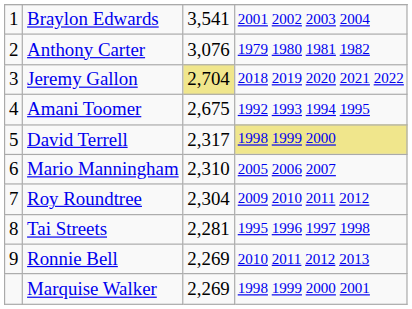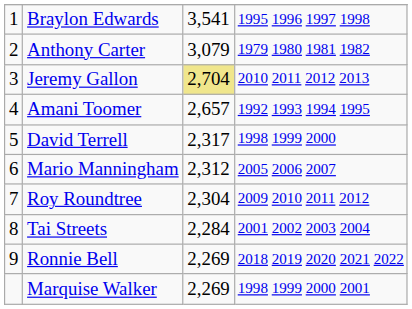 <table class="wikitable">
 <tr>
 </tr>
 <tr>
 <td>1</td>
 <td><a href='#'>Braylon Edwards</a></td>
 <td>3,541</td>
-<td style="font-size:80%;"><a href='#'>2001</a> <a href='#'>2002</a> <a href='#'>2003</a> <a href='#'>2004</a></td>
+<td style="font-size:80%;"><a href='#'>1995</a> <a href='#'>1996</a> <a href='#'>1997</a> <a href='#'>1998</a></td>
 </tr>
 <tr>
 <td>2</td>
 <td><a href='#'>Anthony Carter</a></td>
-<td>3,076</td>
+<td>3,079</td>
 <td style="font-size:80%;"><a href='#'>1979</a> <a href='#'>1980</a> <a href='#'>1981</a> <a href='#'>1982</a></td>
 </tr>
 <tr>
 <td>3</td>
 <td><a href='#'>Jeremy Gallon</a></td>
 <td style="background: khaki;">2,704</td>
-<td style="font-size:80%;"><a href='#'>2018</a> <a href='#'>2019</a> <a href='#'>2020</a> <a href='#'>2021</a> <a href='#'>2022</a></td>
+<td style="font-size:80%;"><a href='#'>2010</a> <a href='#'>2011</a> <a href='#'>2012</a> <a href='#'>2013</a></td>
 </tr>
 <tr>
 <td>4</td>
 <td><a href='#'>Amani Toomer</a></td>
-<td>2,675</td>
+<td>2,657</td>
 <td style="font-size:80%;"><a href='#'>1992</a> <a href='#'>1993</a> <a href='#'>1994</a> <a href='#'>1995</a></td>
 </tr>
 <tr>
 <td>5</td>
 <td><a href='#'>David Terrell</a></td>
 <td>2,317</td>
-<td style="background: khaki; font-size:80%;"><a href='#'>1998</a> <a href='#'>1999</a> <a href='#'>2000</a></td>
+<td style="font-size:80%;"><a href='#'>1998</a> <a href='#'>1999</a> <a href='#'>2000</a></td>
 </tr>
 <tr>
 <td>6</td>
 <td><a href='#'>Mario Manningham</a></td>
-<td>2,310</td>
+<td>2,312</td>
 <td style="font-size:80%;"><a href='#'>2005</a> <a href='#'>2006</a> <a href='#'>2007</a></td>
 </tr>
 <tr>
 <td>7</td>
 <td><a href='#'>Roy Roundtree</a></td>
 <td>2,304</td>
 <td style="font-size:80%;"><a href='#'>2009</a> <a href='#'>2010</a> <a href='#'>2011</a> <a href='#'>2012</a></td>
 </tr>
 <tr>
 <td>8</td>
 <td><a href='#'>Tai Streets</a></td>
-<td>2,281</td>
-<td style="font-size:80%;"><a href='#'>1995</a> <a href='#'>1996</a> <a href='#'>1997</a> <a href='#'>1998</a></td>
+<td>2,284</td>
+<td style="font-size:80%;"><a href='#'>2001</a> <a href='#'>2002</a> <a href='#'>2003</a> <a href='#'>2004</a></td>
 </tr>
 <tr>
 <td>9</td>
 <td><a href='#'>Ronnie Bell</a></td>
 <td>2,269</td>
-<td style="font-size:80%;"><a href='#'>2010</a> <a href='#'>2011</a> <a href='#'>2012</a> <a href='#'>2013</a></td>
+<td style="font-size:80%;"><a href='#'>2018</a> <a href='#'>2019</a> <a href='#'>2020</a> <a href='#'>2021</a> <a href='#'>2022</a></td>
 </tr>
 <tr>
 <td></td>
 <td><a href='#'>Marquise Walker</a></td>
 <td>2,269</td>
 <td style="font-size:80%;"><a href='#'>1998</a> <a href='#'>1999</a> <a href='#'>2000</a> <a href='#'>2001</a></td>
 </tr>
 </table>
